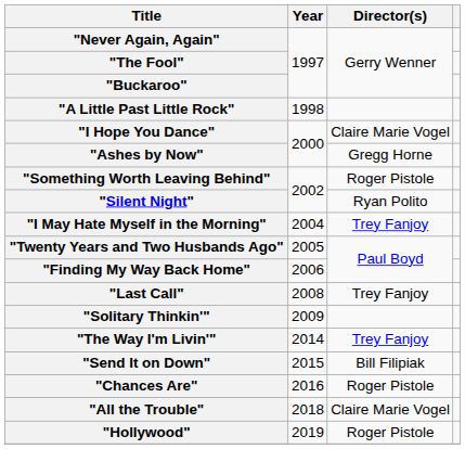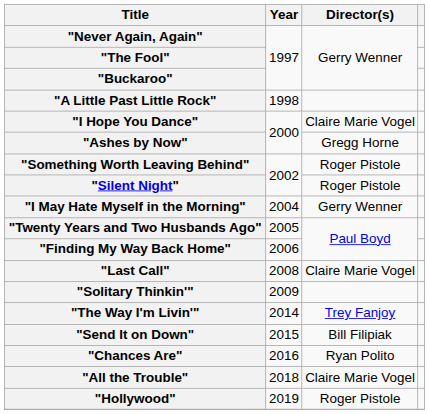 <table class="wikitable plainrowheaders" style="text-align:center;">
 <tr>
 <th scope="col" style="width:19em;">Title</th>
 <th scope="col">Year</th>
 <th scope="col">Director(s)</th>
 <th></th>
 </tr>
 <tr>
 <th scope="row">"Never Again, Again"</th>
 <td rowspan="3">1997</td>
 <td rowspan="3">Gerry Wenner</td>
 <td></td>
 </tr>
 <tr>
 <th scope="row">"The Fool"</th>
 <td></td>
 </tr>
 <tr>
 <th scope="row">"Buckaroo"</th>
 <td></td>
 </tr>
 <tr>
 <th scope="row">"A Little Past Little Rock"</th>
 <td>1998</td>
 <td></td>
 <td></td>
 </tr>
 <tr>
 <th scope="row">"I Hope You Dance"</th>
 <td rowspan="2">2000</td>
 <td>Claire Marie Vogel</td>
 <td></td>
 </tr>
 <tr>
 <th scope="row">"Ashes by Now"</th>
 <td>Gregg Horne</td>
 <td></td>
 </tr>
 <tr>
 <th scope="row">"Something Worth Leaving Behind"</th>
 <td rowspan="2">2002</td>
 <td>Roger Pistole</td>
 <td></td>
 </tr>
 <tr>
 <th scope="row">"<a href='#'>Silent Night</a>"</th>
-<td>Ryan Polito</td>
+<td>Roger Pistole</td>
 <td></td>
 </tr>
 <tr>
 <th scope="row">"I May Hate Myself in the Morning"</th>
 <td>2004</td>
-<td><a href='#'>Trey Fanjoy</a></td>
+<td>Gerry Wenner</td>
 <td></td>
 </tr>
 <tr>
 <th scope="row">"Twenty Years and Two Husbands Ago"</th>
 <td>2005</td>
 <td rowspan="2"><a href='#'>Paul Boyd</a></td>
 <td></td>
 </tr>
 <tr>
 <th scope="row">"Finding My Way Back Home"</th>
 <td>2006</td>
 <td></td>
 </tr>
 <tr>
 <th scope="row">"Last Call"</th>
 <td>2008</td>
-<td>Trey Fanjoy</td>
+<td>Claire Marie Vogel</td>
 <td></td>
 </tr>
 <tr>
 <th scope="row">"Solitary Thinkin'"</th>
 <td>2009</td>
 <td></td>
 <td></td>
 </tr>
 <tr>
 <th scope="row">"The Way I'm Livin'"</th>
 <td>2014</td>
 <td><a href='#'>Trey Fanjoy</a></td>
 <td></td>
 </tr>
 <tr>
 <th scope="row">"Send It on Down"</th>
 <td>2015</td>
 <td>Bill Filipiak</td>
 <td></td>
 </tr>
 <tr>
 <th scope="row">"Chances Are"</th>
 <td>2016</td>
-<td>Roger Pistole</td>
+<td>Ryan Polito</td>
 <td></td>
 </tr>
 <tr>
 <th scope="row">"All the Trouble"</th>
 <td>2018</td>
 <td>Claire Marie Vogel</td>
 <td></td>
 </tr>
 <tr>
 <th scope="row">"Hollywood"</th>
 <td>2019</td>
 <td>Roger Pistole</td>
 <td></td>
 </tr>
 <tr>
 </tr>
 </table>
